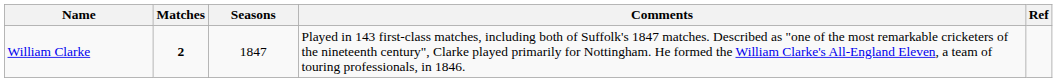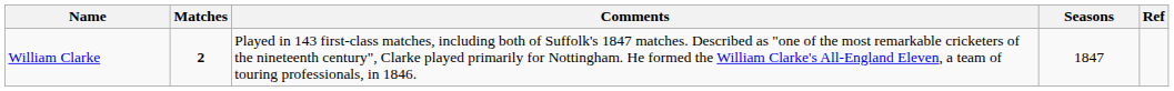 <table class="wikitable">
 <tr>
 <th style="width:170px">Name</th>
 <th>Matches</th>
+<th>Comments</th>
 <th style="width: 100px">Seasons</th>
-<th>Comments</th>
 <th>Ref</th>
 </tr>
 <tr>
 <td><a href='#'>William Clarke</a></td>
 <td align=center><strong>2</strong></td>
+<td>Played in 143 first-class matches, including both of Suffolk's 1847 matches. Described as "one of the most remarkable cricketers of the nineteenth century", Clarke played primarily for Nottingham. He formed the <a href='#'>William Clarke's All-England Eleven</a>, a team of touring professionals, in 1846.</td>
 <td align=center>1847</td>
-<td>Played in 143 first-class matches, including both of Suffolk's 1847 matches. Described as "one of the most remarkable cricketers of the nineteenth century", Clarke played primarily for Nottingham. He formed the <a href='#'>William Clarke's All-England Eleven</a>, a team of touring professionals, in 1846.</td>
 <td></td>
 </tr>
 </table>
